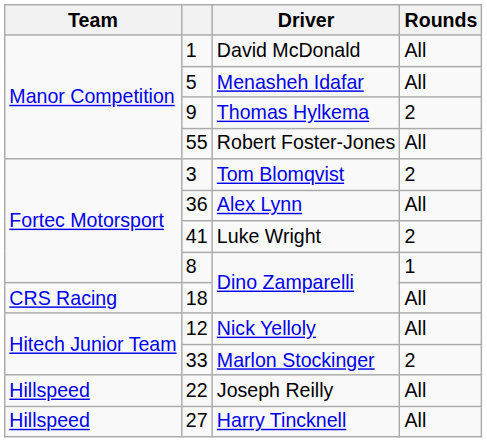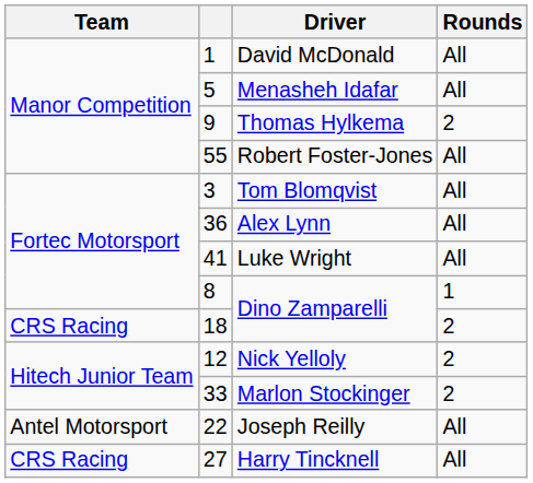 <table class="wikitable" style="font-size: 85%;">
 <tr>
 <th>Team</th>
 <th></th>
 <th>Driver</th>
 <th>Rounds</th>
 </tr>
 <tr>
 <td rowspan=4><a href='#'>Manor Competition</a></td>
 <td>1</td>
 <td> David McDonald</td>
 <td>All</td>
 </tr>
 <tr>
 <td>5</td>
 <td> <a href='#'>Menasheh Idafar</a></td>
 <td>All</td>
 </tr>
 <tr>
 <td>9</td>
 <td> <a href='#'>Thomas Hylkema</a></td>
 <td>2</td>
 </tr>
 <tr>
 <td>55</td>
 <td> Robert Foster-Jones</td>
 <td>All</td>
 </tr>
 <tr>
 <td rowspan=4><a href='#'>Fortec Motorsport</a></td>
 <td>3</td>
 <td> <a href='#'>Tom Blomqvist</a></td>
-<td>2</td>
+<td>All</td>
 </tr>
 <tr>
 <td>36</td>
 <td> <a href='#'>Alex Lynn</a></td>
 <td>All</td>
 </tr>
 <tr>
 <td>41</td>
 <td> Luke Wright</td>
-<td>2</td>
+<td>All</td>
 </tr>
 <tr>
 <td>8</td>
 <td rowspan=2> <a href='#'>Dino Zamparelli</a></td>
 <td>1</td>
 </tr>
 <tr>
 <td><a href='#'>CRS Racing</a></td>
 <td>18</td>
-<td>All</td>
+<td>2</td>
 </tr>
 <tr>
 <td rowspan=2><a href='#'>Hitech Junior Team</a></td>
 <td>12</td>
 <td> <a href='#'>Nick Yelloly</a></td>
-<td>All</td>
+<td>2</td>
 </tr>
 <tr>
 <td>33</td>
 <td> <a href='#'>Marlon Stockinger</a></td>
 <td>2</td>
 </tr>
 <tr>
-<td><a href='#'>Hillspeed</a></td>
+<td>Antel Motorsport</td>
 <td>22</td>
 <td> Joseph Reilly</td>
 <td>All</td>
 </tr>
 <tr>
-<td><a href='#'>Hillspeed</a></td>
+<td><a href='#'>CRS Racing</a></td>
 <td>27</td>
 <td> <a href='#'>Harry Tincknell</a></td>
 <td>All</td>
 </tr>
 </table>
